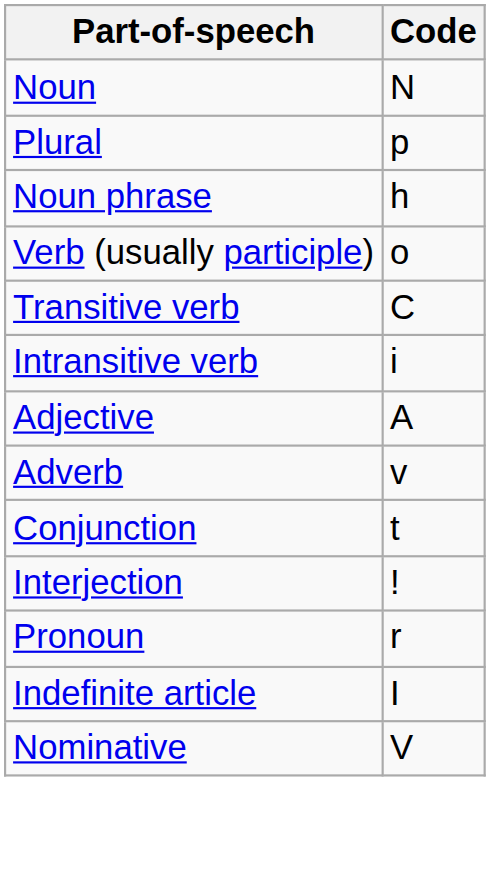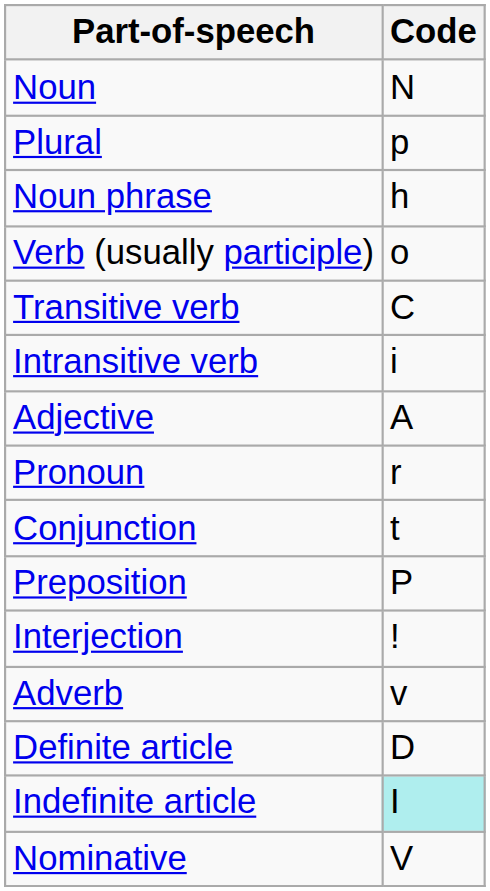 <table class="wikitable">
 <tr>
 <th>Part-of-speech</th>
 <th>Code</th>
 </tr>
 <tr>
 <td><a href='#'>Noun</a></td>
 <td>N</td>
 </tr>
 <tr>
 <td><a href='#'>Plural</a></td>
 <td>p</td>
 </tr>
 <tr>
 <td><a href='#'>Noun phrase</a></td>
 <td>h</td>
 </tr>
 <tr>
 <td><a href='#'>Verb</a> (usually <a href='#'>participle</a>)</td>
 <td>o</td>
 </tr>
 <tr>
 <td><a href='#'>Transitive verb</a></td>
 <td>C</td>
 </tr>
 <tr>
 <td><a href='#'>Intransitive verb</a></td>
 <td>i</td>
 </tr>
 <tr>
 <td><a href='#'>Adjective</a></td>
 <td>A</td>
 </tr>
 <tr>
-<td><a href='#'>Adverb</a></td>
-<td>v</td>
+<td><a href='#'>Pronoun</a></td>
+<td>r</td>
 </tr>
 <tr>
 <td><a href='#'>Conjunction</a></td>
 <td>t</td>
 </tr>
 <tr>
+<td><a href='#'>Preposition</a></td>
+<td>P</td>
+</tr>
+<tr>
 <td><a href='#'>Interjection</a></td>
 <td>!</td>
 </tr>
 <tr>
-<td><a href='#'>Pronoun</a></td>
-<td>r</td>
+<td><a href='#'>Adverb</a></td>
+<td>v</td>
+</tr>
+<tr>
+<td><a href='#'>Definite article</a></td>
+<td>D</td>
 </tr>
 <tr>
 <td><a href='#'>Indefinite article</a></td>
-<td>I</td>
+<td style="background: paleturquoise;">I</td>
 </tr>
 <tr>
 <td><a href='#'>Nominative</a></td>
 <td>V</td>
 </tr>
 </table>
